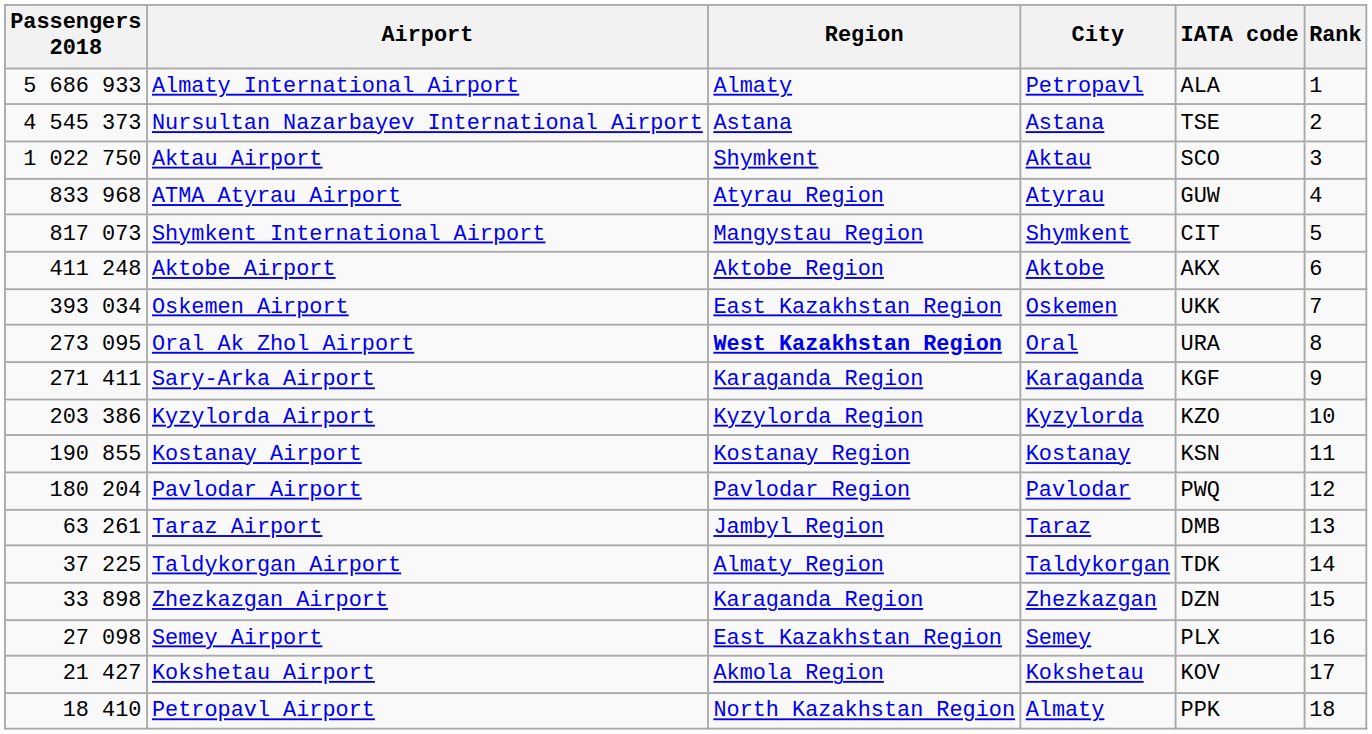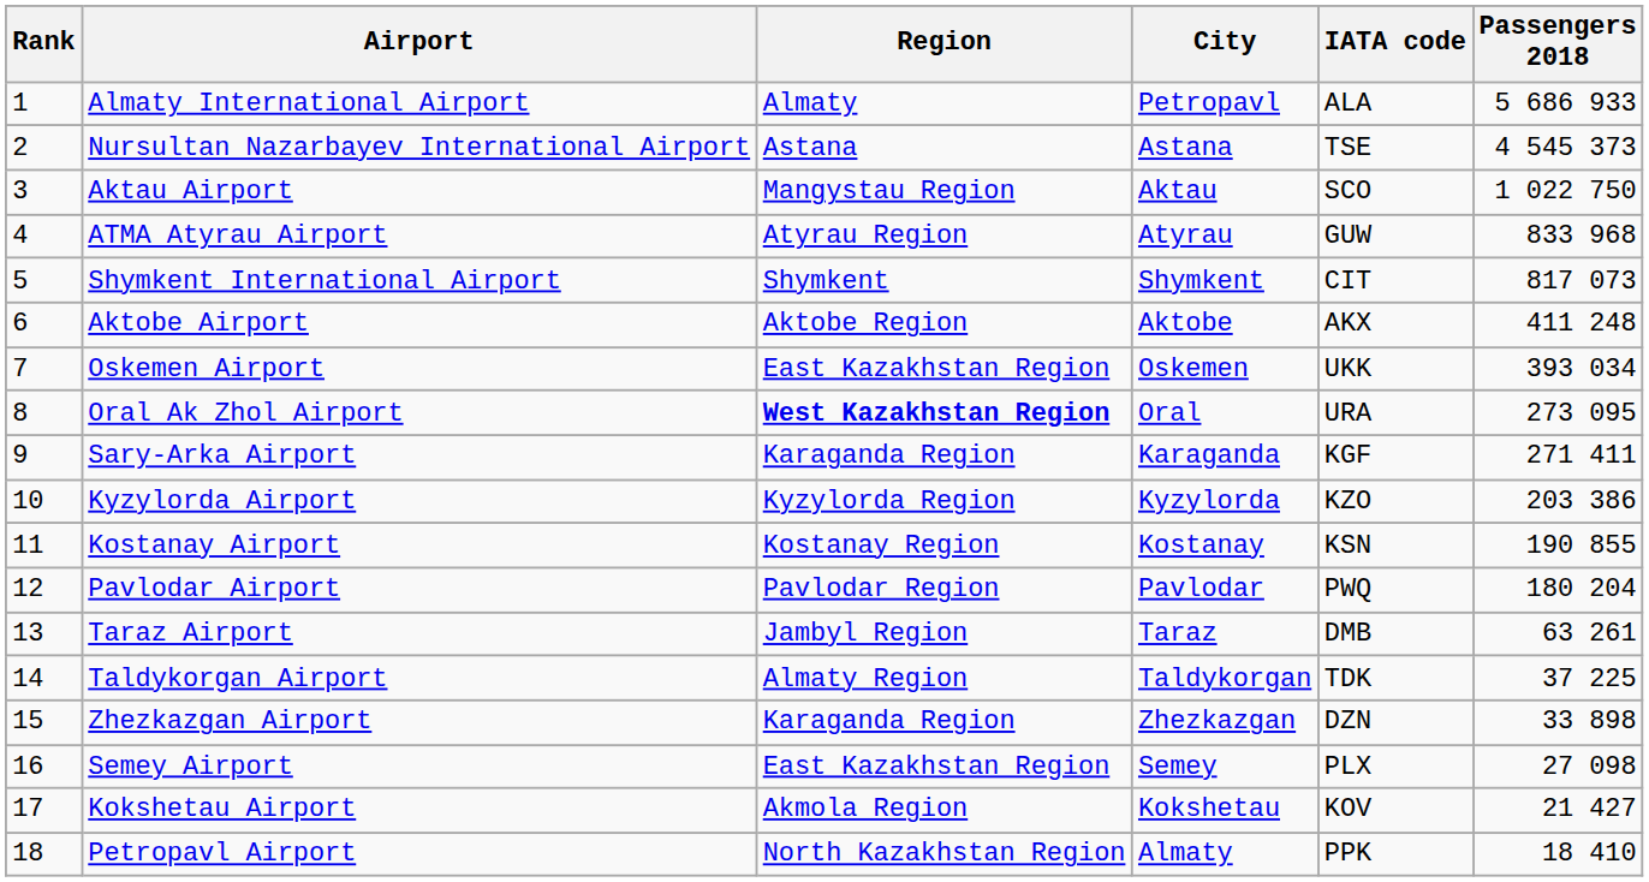 <table class="wikitable sortable" style="font-size:90%">
 <tr>
-<th>Passengers <br> 2018</th>
+<th>Rank</th>
 <th>Airport</th>
 <th>Region</th>
 <th>City</th>
 <th>IATA code</th>
-<th>Rank</th>
+<th>Passengers <br> 2018</th>
 </tr>
 <tr>
-<td style="text-align:right;">5 686 933</td>
+<td>1</td>
 <td><a href='#'>Almaty International Airport</a></td>
 <td><a href='#'>Almaty</a></td>
 <td><a href='#'>Petropavl</a></td>
 <td>ALA</td>
-<td>1</td>
+<td style="text-align:right;">5 686 933</td>
 </tr>
 <tr>
-<td style="text-align:right;">4 545 373</td>
+<td>2</td>
 <td><a href='#'>Nursultan Nazarbayev International Airport</a></td>
 <td><a href='#'>Astana</a></td>
 <td><a href='#'>Astana</a></td>
 <td>TSE</td>
-<td>2</td>
+<td style="text-align:right;">4 545 373</td>
 </tr>
 <tr>
-<td style="text-align:right;">1 022 750</td>
+<td>3</td>
 <td><a href='#'>Aktau Airport</a></td>
-<td><a href='#'>Shymkent</a></td>
+<td><a href='#'>Mangystau Region</a></td>
 <td><a href='#'>Aktau</a></td>
 <td>SCO</td>
-<td>3</td>
+<td style="text-align:right;">1 022 750</td>
 </tr>
 <tr>
-<td style="text-align:right;">833 968</td>
+<td>4</td>
 <td><a href='#'>ATMA Atyrau Airport</a></td>
 <td><a href='#'>Atyrau Region</a></td>
 <td><a href='#'>Atyrau</a></td>
 <td>GUW</td>
-<td>4</td>
+<td style="text-align:right;">833 968</td>
 </tr>
 <tr>
-<td style="text-align:right;">817 073</td>
+<td>5</td>
 <td><a href='#'>Shymkent International Airport</a></td>
-<td><a href='#'>Mangystau Region</a></td>
+<td><a href='#'>Shymkent</a></td>
 <td><a href='#'>Shymkent</a></td>
 <td>CIT</td>
-<td>5</td>
+<td style="text-align:right;">817 073</td>
 </tr>
 <tr>
-<td style="text-align:right;">411 248</td>
+<td>6</td>
 <td><a href='#'>Aktobe Airport</a></td>
 <td><a href='#'>Aktobe Region</a></td>
 <td><a href='#'>Aktobe</a></td>
 <td>AKX</td>
-<td>6</td>
+<td style="text-align:right;">411 248</td>
 </tr>
 <tr>
-<td style="text-align:right;">393 034</td>
+<td>7</td>
 <td><a href='#'>Oskemen Airport</a></td>
 <td><a href='#'>East Kazakhstan Region</a></td>
 <td><a href='#'>Oskemen</a></td>
 <td>UKK</td>
-<td>7</td>
+<td style="text-align:right;">393 034</td>
 </tr>
 <tr>
-<td style="text-align:right;">273 095</td>
+<td>8</td>
 <td><a href='#'>Oral Ak Zhol Airport</a></td>
 <td><strong><a href='#'>West Kazakhstan Region</a></strong></td>
 <td><a href='#'>Oral</a></td>
 <td>URA</td>
-<td>8</td>
+<td style="text-align:right;">273 095</td>
 </tr>
 <tr>
-<td style="text-align:right;">271 411</td>
+<td>9</td>
 <td><a href='#'>Sary-Arka Airport</a></td>
 <td><a href='#'>Karaganda Region</a></td>
 <td><a href='#'>Karaganda</a></td>
 <td>KGF</td>
-<td>9</td>
+<td style="text-align:right;">271 411</td>
 </tr>
 <tr>
-<td style="text-align:right;">203 386</td>
+<td>10</td>
 <td><a href='#'>Kyzylorda Airport</a></td>
 <td><a href='#'>Kyzylorda Region</a></td>
 <td><a href='#'>Kyzylorda</a></td>
 <td>KZO</td>
-<td>10</td>
+<td style="text-align:right;">203 386</td>
 </tr>
 <tr>
-<td style="text-align:right;">190 855</td>
+<td>11</td>
 <td><a href='#'>Kostanay Airport</a></td>
 <td><a href='#'>Kostanay Region</a></td>
 <td><a href='#'>Kostanay</a></td>
 <td>KSN</td>
-<td>11</td>
+<td style="text-align:right;">190 855</td>
 </tr>
 <tr>
-<td style="text-align:right;">180 204</td>
+<td>12</td>
 <td><a href='#'>Pavlodar Airport</a></td>
 <td><a href='#'>Pavlodar Region</a></td>
 <td><a href='#'>Pavlodar</a></td>
 <td>PWQ</td>
-<td>12</td>
+<td style="text-align:right;">180 204</td>
 </tr>
 <tr>
-<td style="text-align:right;">63 261</td>
+<td>13</td>
 <td><a href='#'>Taraz Airport</a></td>
 <td><a href='#'>Jambyl Region</a></td>
 <td><a href='#'>Taraz</a></td>
 <td>DMB</td>
-<td>13</td>
+<td style="text-align:right;">63 261</td>
 </tr>
 <tr>
-<td style="text-align:right;">37 225</td>
+<td>14</td>
 <td><a href='#'>Taldykorgan Airport</a></td>
 <td><a href='#'>Almaty Region</a></td>
 <td><a href='#'>Taldykorgan</a></td>
 <td>TDK</td>
-<td>14</td>
+<td style="text-align:right;">37 225</td>
 </tr>
 <tr>
-<td style="text-align:right;">33 898</td>
+<td>15</td>
 <td><a href='#'>Zhezkazgan Airport</a></td>
 <td><a href='#'>Karaganda Region</a></td>
 <td><a href='#'>Zhezkazgan</a></td>
 <td>DZN</td>
-<td>15</td>
+<td style="text-align:right;">33 898</td>
 </tr>
 <tr>
-<td style="text-align:right;">27 098</td>
+<td>16</td>
 <td><a href='#'>Semey Airport</a></td>
 <td><a href='#'>East Kazakhstan Region</a></td>
 <td><a href='#'>Semey</a></td>
 <td>PLX</td>
-<td>16</td>
+<td style="text-align:right;">27 098</td>
 </tr>
 <tr>
-<td style="text-align:right;">21 427</td>
+<td>17</td>
 <td><a href='#'>Kokshetau Airport</a></td>
 <td><a href='#'>Akmola Region</a></td>
 <td><a href='#'>Kokshetau</a></td>
 <td>KOV</td>
-<td>17</td>
+<td style="text-align:right;">21 427</td>
 </tr>
 <tr>
-<td style="text-align:right;">18 410</td>
+<td>18</td>
 <td><a href='#'>Petropavl Airport</a></td>
 <td><a href='#'>North Kazakhstan Region</a></td>
 <td><a href='#'>Almaty</a></td>
 <td>PPK</td>
-<td>18</td>
+<td style="text-align:right;">18 410</td>
 </tr>
 </table>
